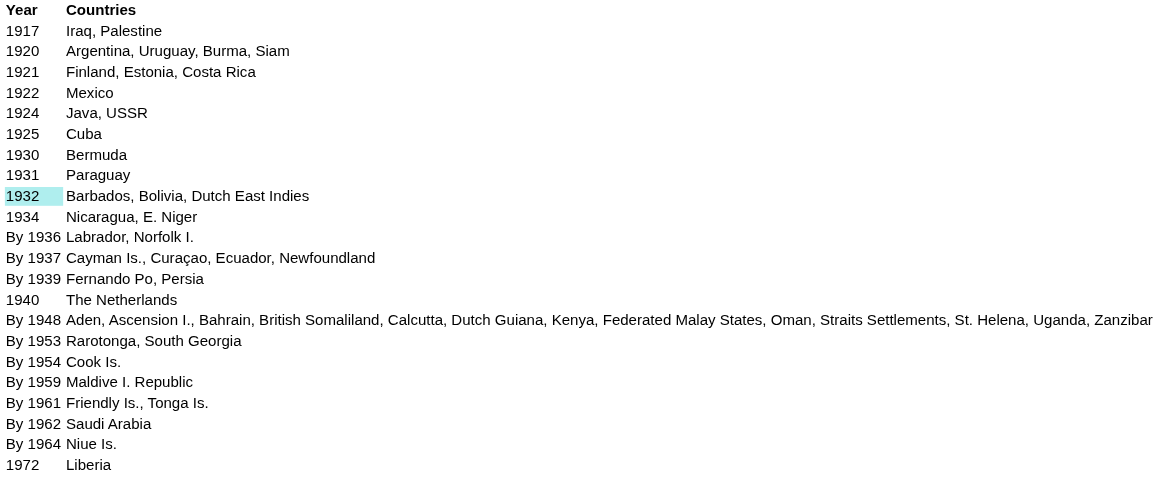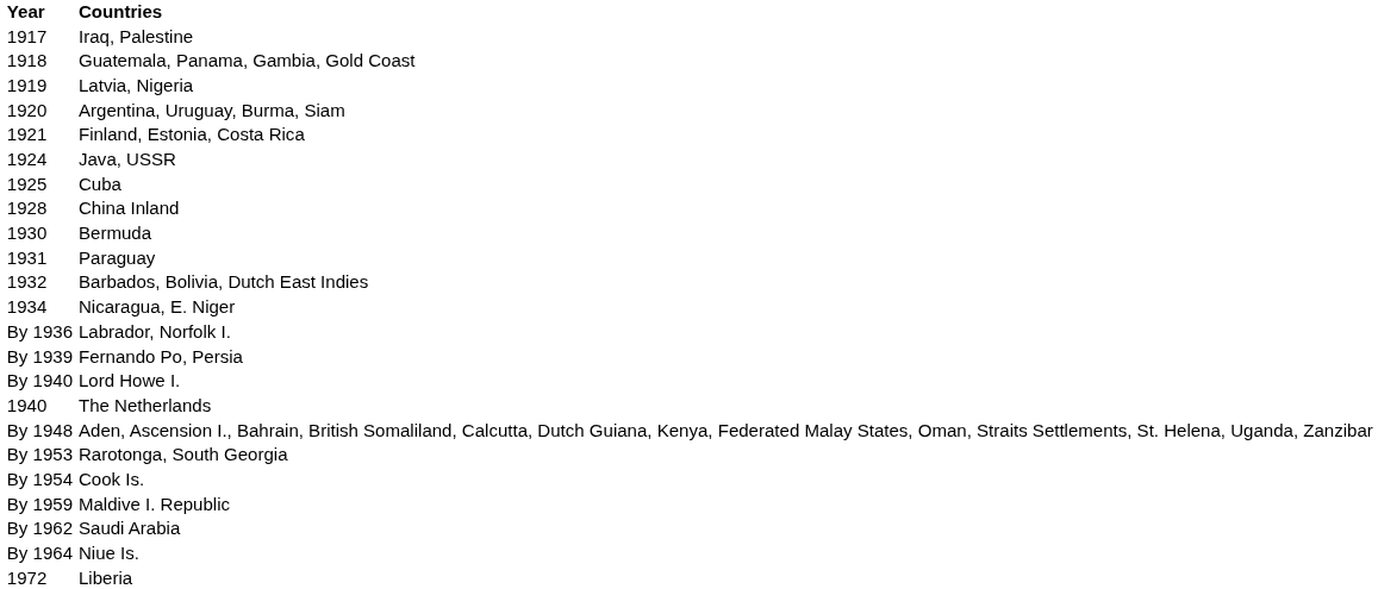 <table>
 <tr>
 <th width=60 align=left>Year</th>
 <th align=left>Countries</th>
 </tr>
 <tr>
 <td>1917</td>
 <td>Iraq, Palestine</td>
 </tr>
 <tr>
+<td>1918</td>
+<td>Guatemala, Panama, Gambia, Gold Coast</td>
+</tr>
+<tr>
+<td>1919</td>
+<td>Latvia, Nigeria</td>
+</tr>
+<tr>
 <td>1920</td>
 <td>Argentina, Uruguay, Burma, Siam</td>
 </tr>
 <tr>
 <td>1921</td>
 <td>Finland, Estonia, Costa Rica</td>
-</tr>
-<tr>
-<td>1922</td>
-<td>Mexico</td>
 </tr>
 <tr>
 <td>1924</td>
 <td>Java, USSR</td>
 </tr>
 <tr>
 <td>1925</td>
 <td>Cuba</td>
 </tr>
 <tr>
+<td>1928</td>
+<td>China Inland</td>
+</tr>
+<tr>
 <td>1930</td>
 <td>Bermuda</td>
 </tr>
 <tr>
 <td>1931</td>
 <td>Paraguay</td>
 </tr>
 <tr>
-<td style="background: paleturquoise;">1932</td>
+<td>1932</td>
 <td>Barbados, Bolivia, Dutch East Indies</td>
 </tr>
 <tr>
 <td>1934</td>
 <td>Nicaragua, E. Niger</td>
 </tr>
 <tr>
 <td>By 1936</td>
 <td>Labrador, Norfolk I.</td>
 </tr>
 <tr>
-<td>By 1937</td>
-<td>Cayman Is., Curaçao, Ecuador, Newfoundland</td>
+<td>By 1939</td>
+<td>Fernando Po, Persia</td>
 </tr>
 <tr>
-<td>By 1939</td>
-<td>Fernando Po, Persia</td>
+<td>By 1940</td>
+<td>Lord Howe I.</td>
 </tr>
 <tr>
 <td>1940</td>
 <td>The Netherlands</td>
 </tr>
 <tr>
 <td>By 1948</td>
 <td>Aden, Ascension I., Bahrain, British Somaliland, Calcutta, Dutch Guiana, Kenya, Federated Malay States, Oman, Straits Settlements, St. Helena, Uganda, Zanzibar</td>
 </tr>
 <tr>
 <td>By 1953</td>
 <td>Rarotonga, South Georgia</td>
 </tr>
 <tr>
 <td>By 1954</td>
 <td>Cook Is.</td>
 </tr>
 <tr>
 <td>By 1959</td>
 <td>Maldive I. Republic</td>
 </tr>
 <tr>
-<td>By 1961</td>
-<td>Friendly Is., Tonga Is.</td>
-</tr>
-<tr>
 <td>By 1962</td>
 <td>Saudi Arabia</td>
 </tr>
 <tr>
 <td>By 1964</td>
 <td>Niue Is.</td>
 </tr>
 <tr>
 <td>1972</td>
 <td>Liberia</td>
 </tr>
 </table>
